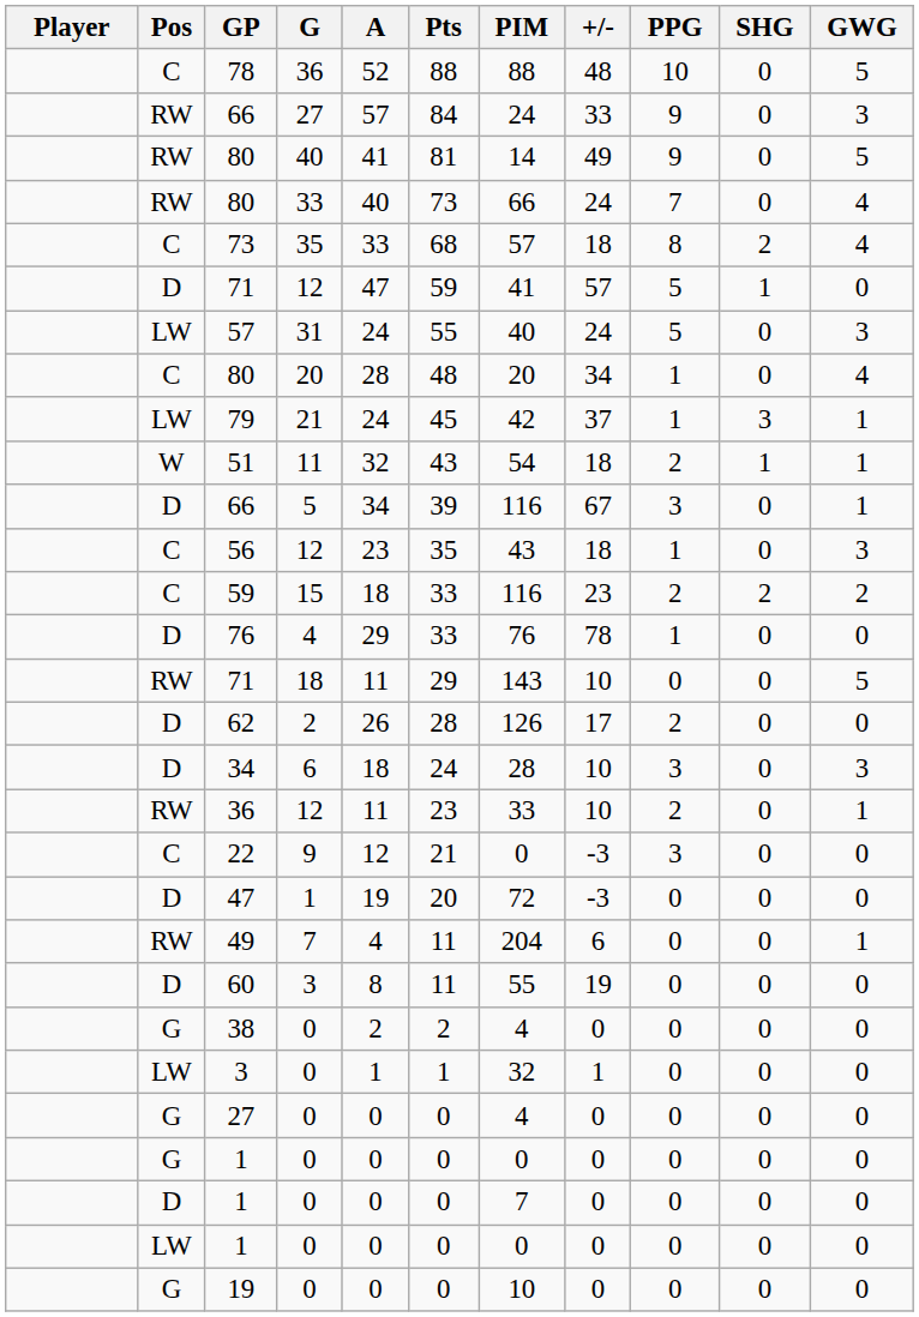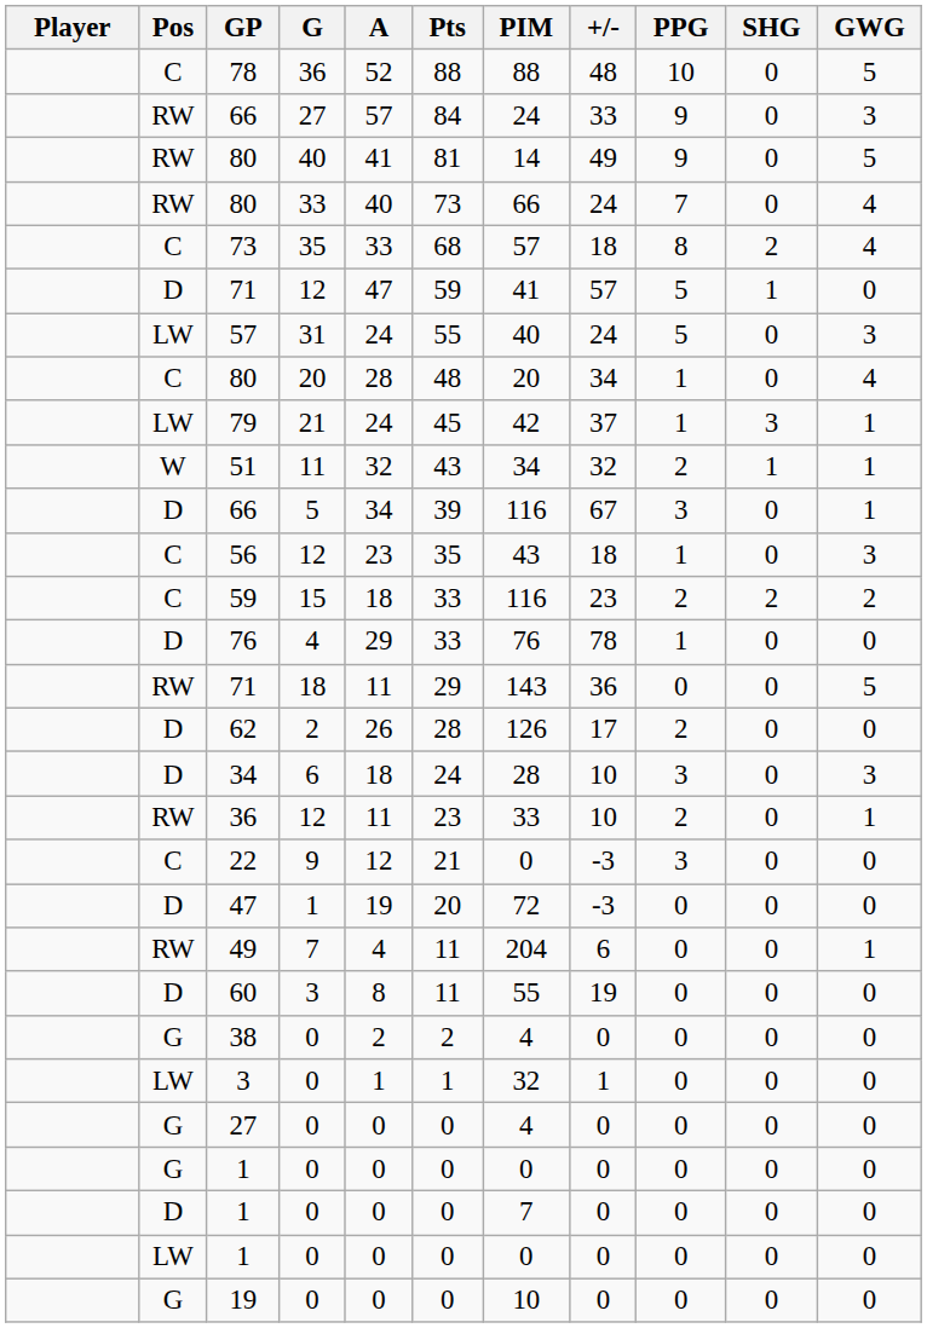 <table class="wikitable sortable" width="60%">
 <tr ALIGN="center">
 <th bgcolor="#DDDDFF" width="10%">Player</th>
 <th bgcolor="#DDDDFF" width="3%" title="Position">Pos</th>
 <th bgcolor="#DDDDFF" width="5%" title="Games played">GP</th>
 <th bgcolor="#DDDDFF" width="5%" title="Goals">G</th>
 <th bgcolor="#DDDDFF" width="5%" title="Assists">A</th>
 <th bgcolor="#DDDDFF" width="5%" title="Points">Pts</th>
 <th bgcolor="#DDDDFF" width="5%" title="Penalties in Minutes">PIM</th>
 <th bgcolor="#DDDDFF" width="5%" title="Plus/Minus">+/-</th>
 <th bgcolor="#DDDDFF" width="5%" title="Power Play Goals">PPG</th>
 <th bgcolor="#DDDDFF" width="5%" title="Short-handed Goals">SHG</th>
 <th bgcolor="#DDDDFF" width="5%" title="Game-winning Goals">GWG</th>
 </tr>
 <tr align="center">
 <td align="right"></td>
 <td>C</td>
 <td>78</td>
 <td>36</td>
 <td>52</td>
 <td>88</td>
 <td>88</td>
 <td>48</td>
 <td>10</td>
 <td>0</td>
 <td>5</td>
 </tr>
 <tr align="center">
 <td align="right"></td>
 <td>RW</td>
 <td>66</td>
 <td>27</td>
 <td>57</td>
 <td>84</td>
 <td>24</td>
 <td>33</td>
 <td>9</td>
 <td>0</td>
 <td>3</td>
 </tr>
 <tr align="center">
 <td align="right"></td>
 <td>RW</td>
 <td>80</td>
 <td>40</td>
 <td>41</td>
 <td>81</td>
 <td>14</td>
 <td>49</td>
 <td>9</td>
 <td>0</td>
 <td>5</td>
 </tr>
 <tr align="center">
 <td align="right"></td>
 <td>RW</td>
 <td>80</td>
 <td>33</td>
 <td>40</td>
 <td>73</td>
 <td>66</td>
 <td>24</td>
 <td>7</td>
 <td>0</td>
 <td>4</td>
 </tr>
 <tr align="center">
 <td align="right"></td>
 <td>C</td>
 <td>73</td>
 <td>35</td>
 <td>33</td>
 <td>68</td>
 <td>57</td>
 <td>18</td>
 <td>8</td>
 <td>2</td>
 <td>4</td>
 </tr>
 <tr align="center">
 <td align="right"></td>
 <td>D</td>
 <td>71</td>
 <td>12</td>
 <td>47</td>
 <td>59</td>
 <td>41</td>
 <td>57</td>
 <td>5</td>
 <td>1</td>
 <td>0</td>
 </tr>
 <tr align="center">
 <td align="right"></td>
 <td>LW</td>
 <td>57</td>
 <td>31</td>
 <td>24</td>
 <td>55</td>
 <td>40</td>
 <td>24</td>
 <td>5</td>
 <td>0</td>
 <td>3</td>
 </tr>
 <tr align="center">
 <td align="right"></td>
 <td>C</td>
 <td>80</td>
 <td>20</td>
 <td>28</td>
 <td>48</td>
 <td>20</td>
 <td>34</td>
 <td>1</td>
 <td>0</td>
 <td>4</td>
 </tr>
 <tr align="center">
 <td align="right"></td>
 <td>LW</td>
 <td>79</td>
 <td>21</td>
 <td>24</td>
 <td>45</td>
 <td>42</td>
 <td>37</td>
 <td>1</td>
 <td>3</td>
 <td>1</td>
 </tr>
 <tr align="center">
 <td align="right"></td>
 <td>W</td>
 <td>51</td>
 <td>11</td>
 <td>32</td>
 <td>43</td>
-<td>54</td>
-<td>18</td>
+<td>34</td>
+<td>32</td>
 <td>2</td>
 <td>1</td>
 <td>1</td>
 </tr>
 <tr align="center">
 <td align="right"></td>
 <td>D</td>
 <td>66</td>
 <td>5</td>
 <td>34</td>
 <td>39</td>
 <td>116</td>
 <td>67</td>
 <td>3</td>
 <td>0</td>
 <td>1</td>
 </tr>
 <tr align="center">
 <td align="right"></td>
 <td>C</td>
 <td>56</td>
 <td>12</td>
 <td>23</td>
 <td>35</td>
 <td>43</td>
 <td>18</td>
 <td>1</td>
 <td>0</td>
 <td>3</td>
 </tr>
 <tr align="center">
 <td align="right"></td>
 <td>C</td>
 <td>59</td>
 <td>15</td>
 <td>18</td>
 <td>33</td>
 <td>116</td>
 <td>23</td>
 <td>2</td>
 <td>2</td>
 <td>2</td>
 </tr>
 <tr align="center">
 <td align="right"></td>
 <td>D</td>
 <td>76</td>
 <td>4</td>
 <td>29</td>
 <td>33</td>
 <td>76</td>
 <td>78</td>
 <td>1</td>
 <td>0</td>
 <td>0</td>
 </tr>
 <tr align="center">
 <td align="right"></td>
 <td>RW</td>
 <td>71</td>
 <td>18</td>
 <td>11</td>
 <td>29</td>
 <td>143</td>
-<td>10</td>
+<td>36</td>
 <td>0</td>
 <td>0</td>
 <td>5</td>
 </tr>
 <tr align="center">
 <td align="right"></td>
 <td>D</td>
 <td>62</td>
 <td>2</td>
 <td>26</td>
 <td>28</td>
 <td>126</td>
 <td>17</td>
 <td>2</td>
 <td>0</td>
 <td>0</td>
 </tr>
 <tr align="center">
 <td align="right"></td>
 <td>D</td>
 <td>34</td>
 <td>6</td>
 <td>18</td>
 <td>24</td>
 <td>28</td>
 <td>10</td>
 <td>3</td>
 <td>0</td>
 <td>3</td>
 </tr>
 <tr align="center">
 <td align="right"></td>
 <td>RW</td>
 <td>36</td>
 <td>12</td>
 <td>11</td>
 <td>23</td>
 <td>33</td>
 <td>10</td>
 <td>2</td>
 <td>0</td>
 <td>1</td>
 </tr>
 <tr align="center">
 <td align="right"></td>
 <td>C</td>
 <td>22</td>
 <td>9</td>
 <td>12</td>
 <td>21</td>
 <td>0</td>
 <td>-3</td>
 <td>3</td>
 <td>0</td>
 <td>0</td>
 </tr>
 <tr align="center">
 <td align="right"></td>
 <td>D</td>
 <td>47</td>
 <td>1</td>
 <td>19</td>
 <td>20</td>
 <td>72</td>
 <td>-3</td>
 <td>0</td>
 <td>0</td>
 <td>0</td>
 </tr>
 <tr align="center">
 <td align="right"></td>
 <td>RW</td>
 <td>49</td>
 <td>7</td>
 <td>4</td>
 <td>11</td>
 <td>204</td>
 <td>6</td>
 <td>0</td>
 <td>0</td>
 <td>1</td>
 </tr>
 <tr align="center">
 <td align="right"></td>
 <td>D</td>
 <td>60</td>
 <td>3</td>
 <td>8</td>
 <td>11</td>
 <td>55</td>
 <td>19</td>
 <td>0</td>
 <td>0</td>
 <td>0</td>
 </tr>
 <tr align="center">
 <td align="right"></td>
 <td>G</td>
 <td>38</td>
 <td>0</td>
 <td>2</td>
 <td>2</td>
 <td>4</td>
 <td>0</td>
 <td>0</td>
 <td>0</td>
 <td>0</td>
 </tr>
 <tr align="center">
 <td align="right"></td>
 <td>LW</td>
 <td>3</td>
 <td>0</td>
 <td>1</td>
 <td>1</td>
 <td>32</td>
 <td>1</td>
 <td>0</td>
 <td>0</td>
 <td>0</td>
 </tr>
 <tr align="center">
 <td align="right"></td>
 <td>G</td>
 <td>27</td>
 <td>0</td>
 <td>0</td>
 <td>0</td>
 <td>4</td>
 <td>0</td>
 <td>0</td>
 <td>0</td>
 <td>0</td>
 </tr>
 <tr align="center">
 <td align="right"></td>
 <td>G</td>
 <td>1</td>
 <td>0</td>
 <td>0</td>
 <td>0</td>
 <td>0</td>
 <td>0</td>
 <td>0</td>
 <td>0</td>
 <td>0</td>
 </tr>
 <tr align="center">
 <td align="right"></td>
 <td>D</td>
 <td>1</td>
 <td>0</td>
 <td>0</td>
 <td>0</td>
 <td>7</td>
 <td>0</td>
 <td>0</td>
 <td>0</td>
 <td>0</td>
 </tr>
 <tr align="center">
 <td align="right"></td>
 <td>LW</td>
 <td>1</td>
 <td>0</td>
 <td>0</td>
 <td>0</td>
 <td>0</td>
 <td>0</td>
 <td>0</td>
 <td>0</td>
 <td>0</td>
 </tr>
 <tr align="center">
 <td align="right"></td>
 <td>G</td>
 <td>19</td>
 <td>0</td>
 <td>0</td>
 <td>0</td>
 <td>10</td>
 <td>0</td>
 <td>0</td>
 <td>0</td>
 <td>0</td>
 </tr>
 </table>
